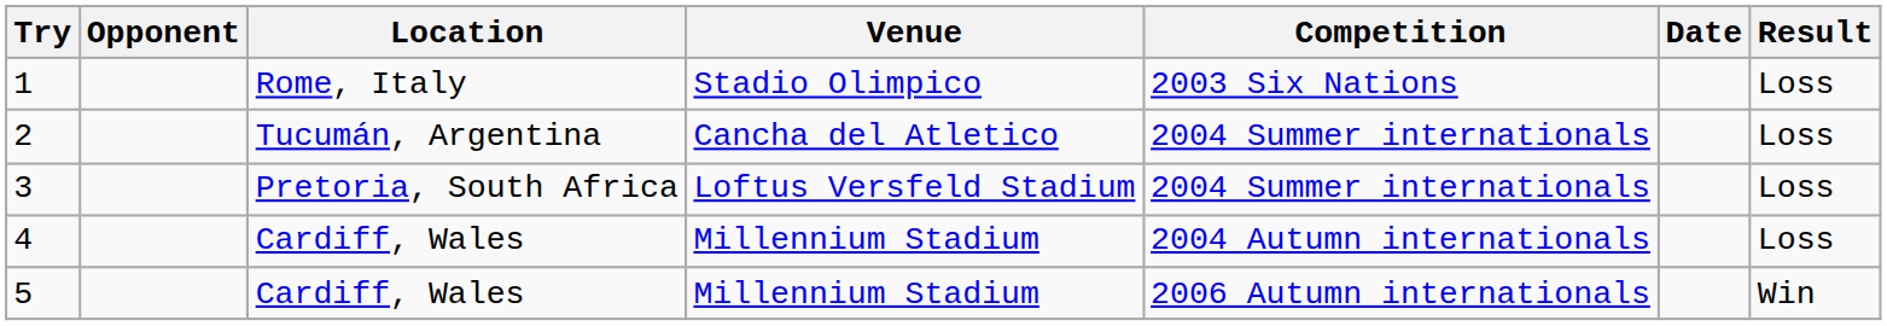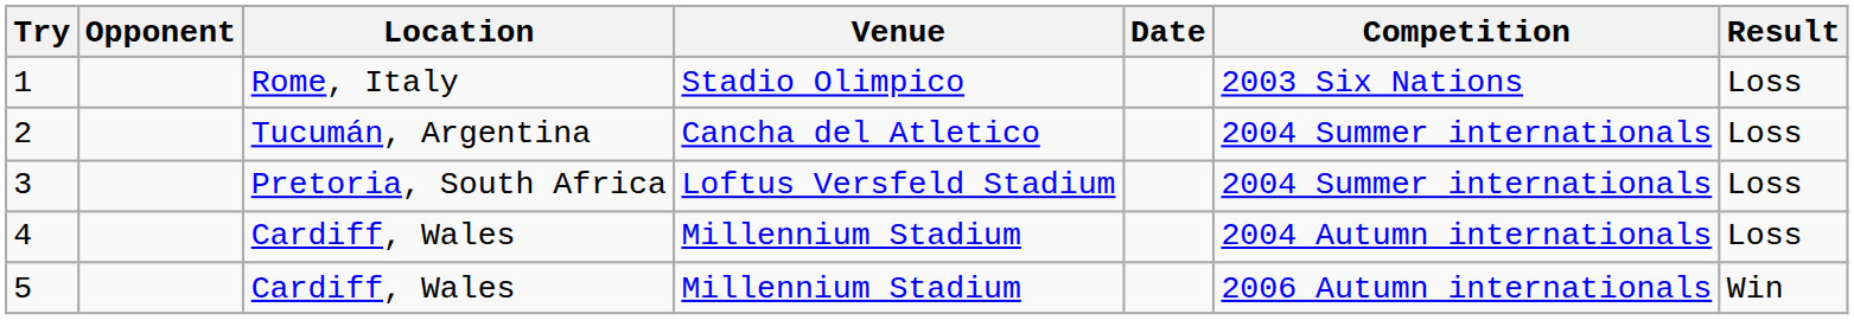 <table class="wikitable sortable">
 <tr>
 <th>Try</th>
 <th>Opponent</th>
 <th>Location</th>
 <th>Venue</th>
+<th>Date</th>
 <th>Competition</th>
-<th>Date</th>
 <th>Result</th>
 </tr>
 <tr>
 <td>1</td>
 <td></td>
 <td><a href='#'>Rome</a>, Italy</td>
 <td><a href='#'>Stadio Olimpico</a></td>
+<td></td>
 <td><a href='#'>2003 Six Nations</a></td>
-<td></td>
 <td>Loss</td>
 </tr>
 <tr>
 <td>2</td>
 <td></td>
 <td><a href='#'>Tucumán</a>, Argentina</td>
 <td><a href='#'>Cancha del Atletico</a></td>
+<td></td>
 <td><a href='#'>2004 Summer internationals</a></td>
-<td></td>
 <td>Loss</td>
 </tr>
 <tr>
 <td>3</td>
 <td></td>
 <td><a href='#'>Pretoria</a>, South Africa</td>
 <td><a href='#'>Loftus Versfeld Stadium</a></td>
+<td></td>
 <td><a href='#'>2004 Summer internationals</a></td>
-<td></td>
 <td>Loss</td>
 </tr>
 <tr>
 <td>4</td>
 <td></td>
 <td><a href='#'>Cardiff</a>, Wales</td>
 <td><a href='#'>Millennium Stadium</a></td>
+<td></td>
 <td><a href='#'>2004 Autumn internationals</a></td>
-<td></td>
 <td>Loss</td>
 </tr>
 <tr>
 <td>5</td>
 <td></td>
 <td><a href='#'>Cardiff</a>, Wales</td>
 <td><a href='#'>Millennium Stadium</a></td>
+<td></td>
 <td><a href='#'>2006 Autumn internationals</a></td>
-<td></td>
 <td>Win</td>
 </tr>
 </table>
